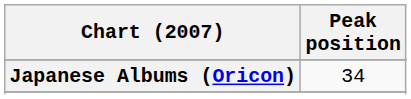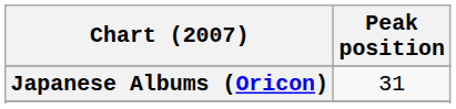 <table class="wikitable sortable plainrowheaders" style="text-align:center">
 <tr>
 <th scope="col">Chart (2007)</th>
 <th scope="col">Peak<br>position</th>
 </tr>
 <tr>
 </tr>
 <tr>
 </tr>
 <tr>
 </tr>
 <tr>
 <th scope="row">Japanese Albums (<a href='#'>Oricon</a>)</th>
-<td>34</td>
+<td>31</td>
 </tr>
 <tr>
 </tr>
 <tr>
 </tr>
 <tr>
 </tr>
 </table>
